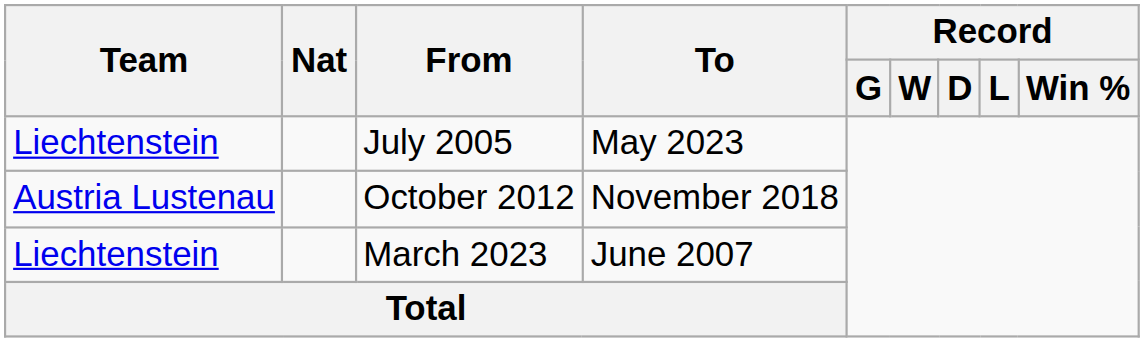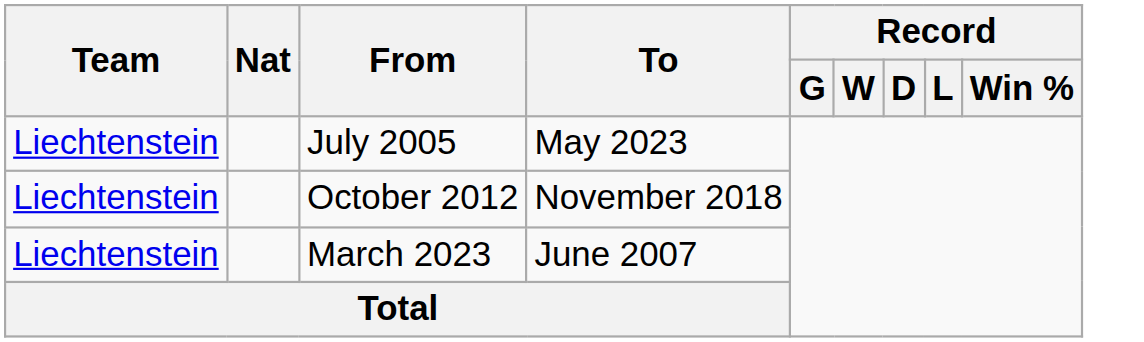 <table class="wikitable" style="text-align: center">
 <tr>
 <th rowspan="2">Team</th>
 <th rowspan="2">Nat</th>
 <th rowspan="2">From</th>
 <th rowspan="2">To</th>
 <th colspan="5">Record</th>
 </tr>
 <tr>
 <th>G</th>
 <th>W</th>
 <th>D</th>
 <th>L</th>
 <th>Win %</th>
 </tr>
 <tr>
 <td align=left><a href='#'>Liechtenstein</a></td>
 <td></td>
 <td align=left>July 2005</td>
 <td align=left>May 2023<br></td>
 </tr>
 <tr>
-<td align=left><a href='#'>Austria Lustenau</a></td>
+<td align=left><a href='#'>Liechtenstein</a></td>
 <td></td>
 <td align=left>October 2012</td>
 <td align=left>November 2018<br></td>
 </tr>
 <tr>
 <td align=left><a href='#'>Liechtenstein</a></td>
 <td></td>
 <td align=left>March 2023</td>
 <td align=left>June 2007<br></td>
 </tr>
 <tr>
 <th colspan="4">Total<br></th>
 </tr>
 </table>
